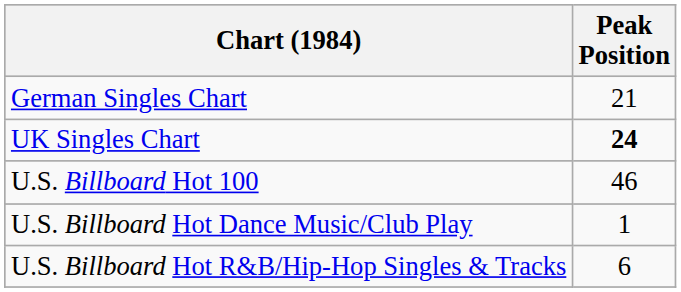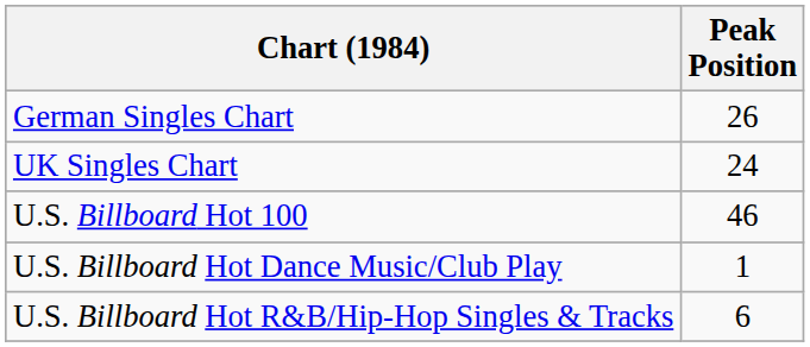 <table class="wikitable">
 <tr>
 <th>Chart (1984)</th>
 <th>Peak<br>Position</th>
 </tr>
 <tr>
 <td align="left"><a href='#'>German Singles Chart</a></td>
-<td align="center">21</td>
+<td align="center">26</td>
 </tr>
 <tr>
 <td><a href='#'>UK Singles Chart</a></td>
-<td align="center"><strong>24</strong></td>
+<td align="center">24</td>
 </tr>
 <tr>
 <td>U.S. <a href='#'><em>Billboard</em> Hot 100</a></td>
 <td align="center">46</td>
 </tr>
 <tr>
 <td>U.S. <em>Billboard</em> <a href='#'>Hot Dance Music/Club Play</a></td>
 <td align="center">1</td>
 </tr>
 <tr>
 <td>U.S. <em>Billboard</em> <a href='#'>Hot R&B/Hip-Hop Singles & Tracks</a></td>
 <td align="center">6</td>
 </tr>
 </table>
